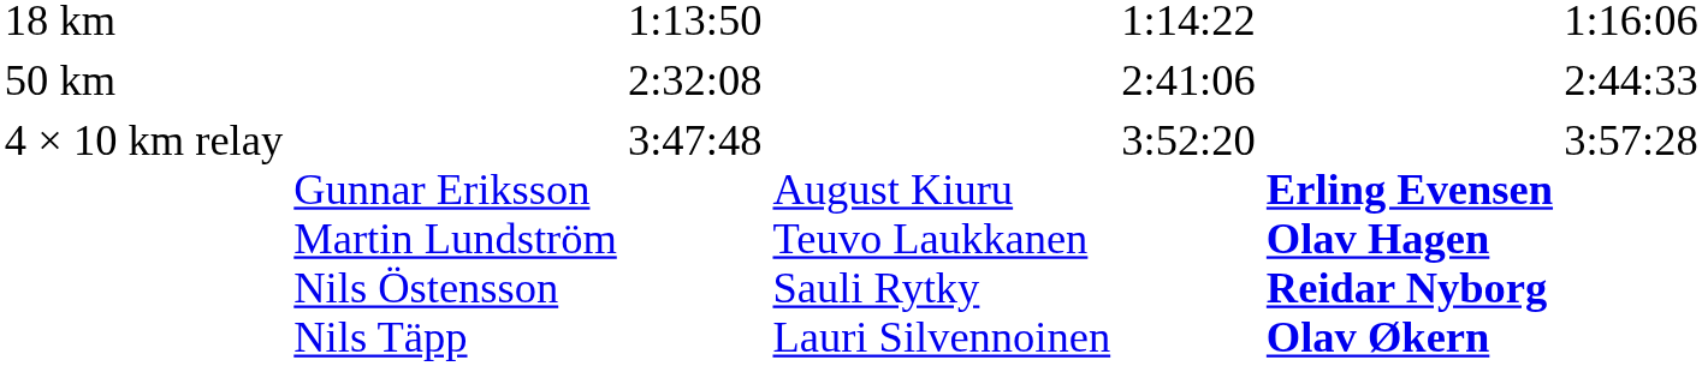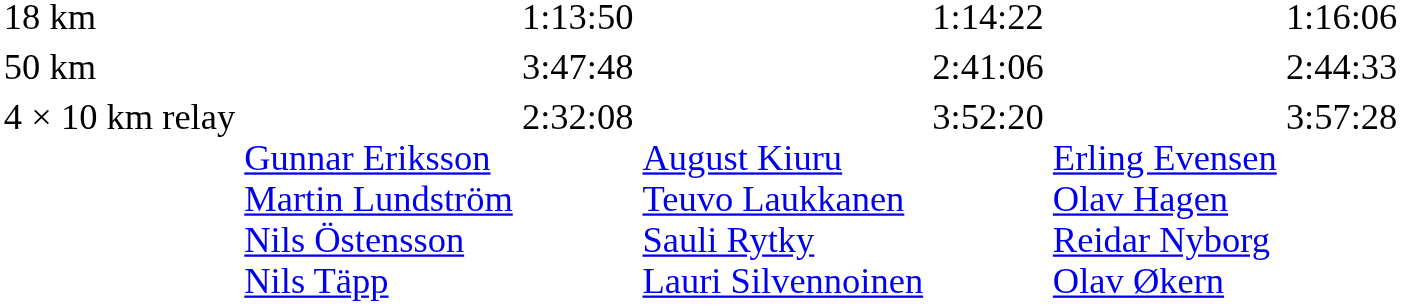 <table>
 <tr>
 <td>18 km<br></td>
 <td></td>
 <td>1:13:50</td>
 <td></td>
 <td>1:14:22</td>
 <td></td>
 <td>1:16:06</td>
 </tr>
 <tr>
 <td>50 km<br></td>
 <td></td>
-<td>2:32:08</td>
+<td>3:47:48</td>
 <td></td>
 <td>2:41:06</td>
 <td></td>
 <td>2:44:33</td>
 </tr>
 <tr valign="top">
 <td>4 × 10 km relay<br></td>
 <td><br><a href='#'>Gunnar Eriksson</a><br><a href='#'>Martin Lundström</a><br><a href='#'>Nils Östensson</a><br><a href='#'>Nils Täpp</a></td>
-<td>3:47:48</td>
+<td>2:32:08</td>
 <td><br><a href='#'>August Kiuru</a><br><a href='#'>Teuvo Laukkanen</a><br><a href='#'>Sauli Rytky</a><br><a href='#'>Lauri Silvennoinen</a></td>
 <td>3:52:20</td>
-<td><strong><br><a href='#'>Erling Evensen</a><br><a href='#'>Olav Hagen</a><br><a href='#'>Reidar Nyborg</a><br><a href='#'>Olav Økern</a></strong></td>
+<td><br><a href='#'>Erling Evensen</a><br><a href='#'>Olav Hagen</a><br><a href='#'>Reidar Nyborg</a><br><a href='#'>Olav Økern</a></td>
 <td>3:57:28</td>
 </tr>
 </table>
